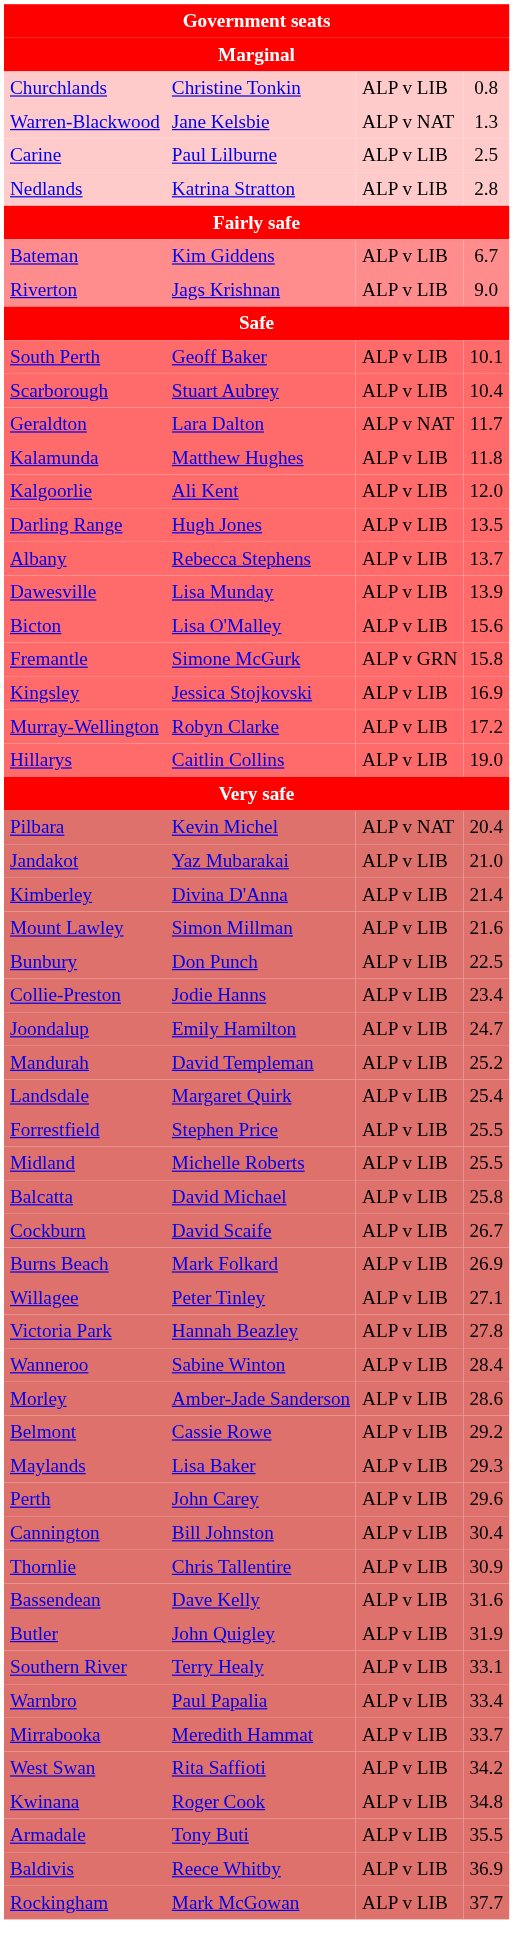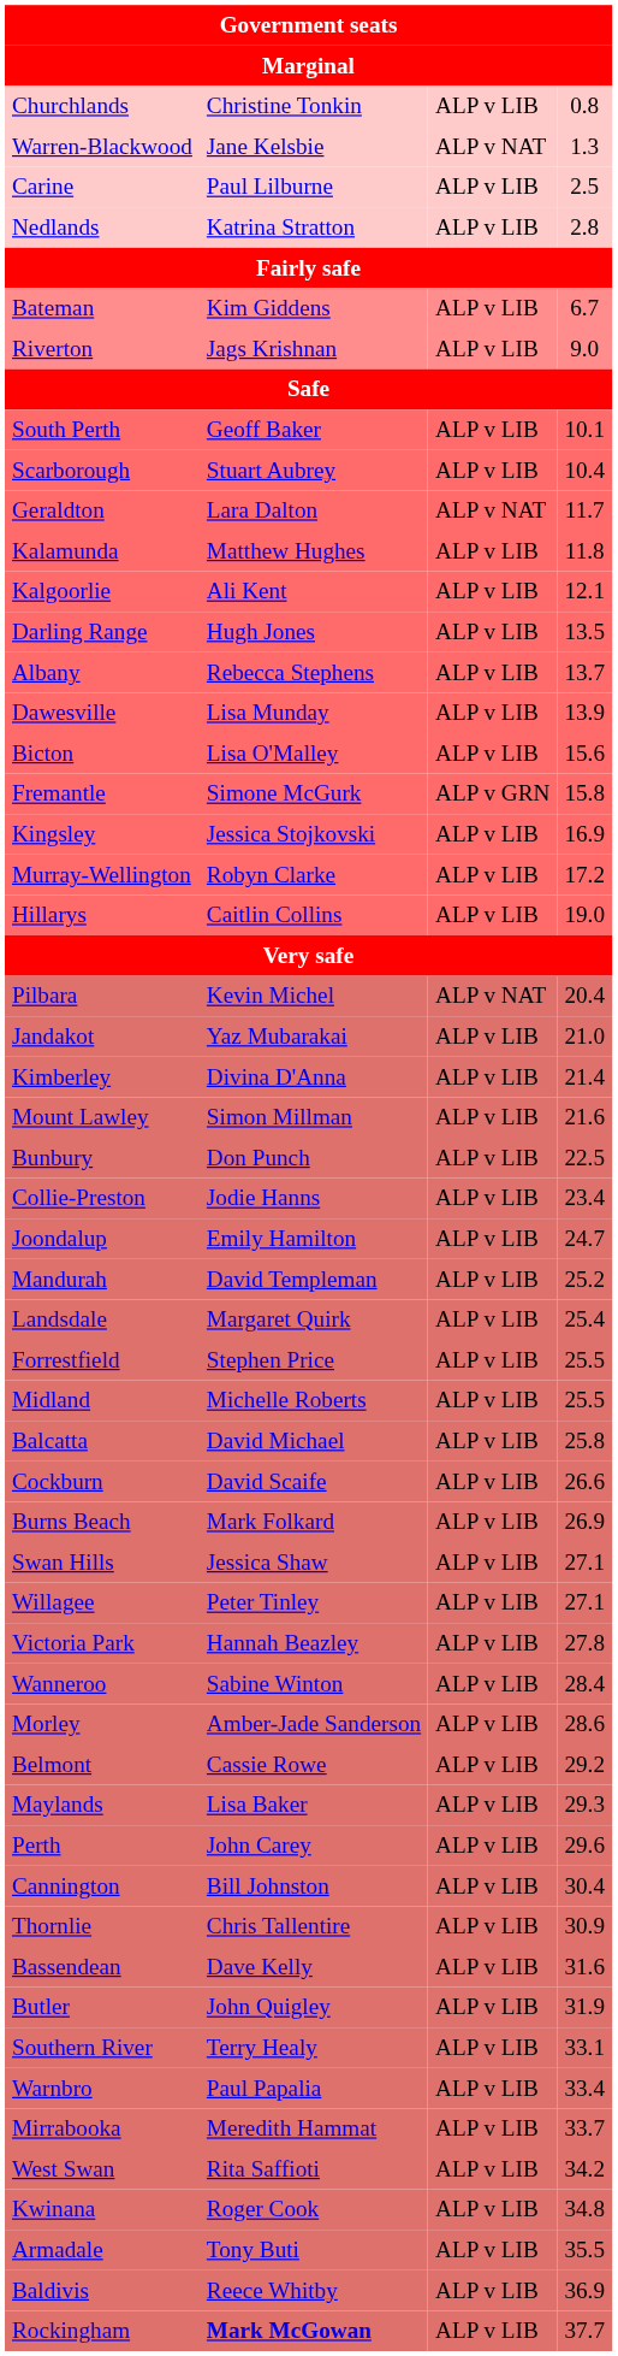 <table class="toccolours" cellpadding="5" cellspacing="0" style="float:left; margin-right:.5em; margin-top:.4em; font-size:90 ppt;">
 <tr>
 <td colspan="4"  style="text-align:center; background:red;color:white;"><strong>Government seats</strong></td>
 </tr>
 <tr>
 <td colspan="4"  style="text-align:center; background:red;color:white;"><strong>Marginal</strong></td>
 </tr>
 <tr>
 <td style="text-align:left; background:#ffcaca;"><a href='#'>Churchlands</a></td>
 <td style="text-align:left; background:#ffcaca;"><a href='#'>Christine Tonkin</a></td>
 <td style="text-align:left; background:#ffcaca;">ALP v LIB</td>
 <td style="text-align:center; background:#ffcaca;">0.8</td>
 </tr>
 <tr>
 <td style="text-align:left; background:#ffcaca;"><a href='#'>Warren-Blackwood</a></td>
 <td style="text-align:left; background:#ffcaca;"><a href='#'>Jane Kelsbie</a></td>
 <td style="text-align:left; background:#ffcaca;">ALP v NAT</td>
 <td style="text-align:center; background:#ffcaca;">1.3</td>
 </tr>
 <tr>
 <td style="text-align:left; background:#ffcaca;"><a href='#'>Carine</a></td>
 <td style="text-align:left; background:#ffcaca;"><a href='#'>Paul Lilburne</a></td>
 <td style="text-align:left; background:#ffcaca;">ALP v LIB</td>
 <td style="text-align:center; background:#ffcaca;">2.5</td>
 </tr>
 <tr>
 <td style="text-align:left; background:#ffcaca;"><a href='#'>Nedlands</a></td>
 <td style="text-align:left; background:#ffcaca;"><a href='#'>Katrina Stratton</a></td>
 <td style="text-align:left; background:#ffcaca;">ALP v LIB</td>
 <td style="text-align:center; background:#ffcaca;">2.8</td>
 </tr>
 <tr>
 <td colspan="4"  style="text-align:center; background:red;color:white;"><strong>Fairly safe</strong></td>
 </tr>
 <tr>
 <td style="text-align:left; background:#ff8d8d;"><a href='#'>Bateman</a></td>
 <td style="text-align:left; background:#ff8d8d;"><a href='#'>Kim Giddens</a></td>
 <td style="text-align:left; background:#ff8d8d;">ALP v LIB</td>
 <td style="text-align:center; background:#ff8d8d;">6.7</td>
 </tr>
 <tr>
 <td style="text-align:left; background:#ff8d8d;"><a href='#'>Riverton</a></td>
 <td style="text-align:left; background:#ff8d8d;"><a href='#'>Jags Krishnan</a></td>
 <td style="text-align:left; background:#ff8d8d;">ALP v LIB</td>
 <td style="text-align:center; background:#ff8d8d;">9.0</td>
 </tr>
 <tr>
 <td colspan="4"  style="text-align:center; background:red;color:white;"><strong>Safe</strong></td>
 </tr>
 <tr>
 <td style="text-align:left; background:#ff6b6b;"><a href='#'>South Perth</a></td>
 <td style="text-align:left; background:#ff6b6b;"><a href='#'>Geoff Baker</a></td>
 <td style="text-align:left; background:#ff6b6b;">ALP v LIB</td>
 <td style="text-align:center; background:#ff6b6b;">10.1</td>
 </tr>
 <tr>
 <td style="text-align:left; background:#ff6b6b;"><a href='#'>Scarborough</a></td>
 <td style="text-align:left; background:#ff6b6b;"><a href='#'>Stuart Aubrey</a></td>
 <td style="text-align:left; background:#ff6b6b;">ALP v LIB</td>
 <td style="text-align:center; background:#ff6b6b;">10.4</td>
 </tr>
 <tr>
 <td style="text-align:left; background:#ff6b6b;"><a href='#'>Geraldton</a></td>
 <td style="text-align:left; background:#ff6b6b;"><a href='#'>Lara Dalton</a></td>
 <td style="text-align:left; background:#ff6b6b;">ALP v NAT</td>
 <td style="text-align:center; background:#ff6b6b;">11.7</td>
 </tr>
 <tr>
 <td style="text-align:left; background:#ff6b6b;"><a href='#'>Kalamunda</a></td>
 <td style="text-align:left; background:#ff6b6b;"><a href='#'>Matthew Hughes</a></td>
 <td style="text-align:left; background:#ff6b6b;">ALP v LIB</td>
 <td style="text-align:center; background:#ff6b6b;">11.8</td>
 </tr>
 <tr>
 <td style="text-align:left; background:#ff6b6b;"><a href='#'>Kalgoorlie</a></td>
 <td style="text-align:left; background:#ff6b6b;"><a href='#'>Ali Kent</a></td>
 <td style="text-align:left; background:#ff6b6b;">ALP v LIB</td>
-<td style="text-align:center; background:#ff6b6b;">12.0</td>
+<td style="text-align:center; background:#ff6b6b;">12.1</td>
 </tr>
 <tr>
 <td style="text-align:left; background:#ff6b6b;"><a href='#'>Darling Range</a></td>
 <td style="text-align:left; background:#ff6b6b;"><a href='#'>Hugh Jones</a></td>
 <td style="text-align:left; background:#ff6b6b;">ALP v LIB</td>
 <td style="text-align:center; background:#ff6b6b;">13.5</td>
 </tr>
 <tr>
 <td style="text-align:left; background:#ff6b6b;"><a href='#'>Albany</a></td>
 <td style="text-align:left; background:#ff6b6b;"><a href='#'>Rebecca Stephens</a></td>
 <td style="text-align:left; background:#ff6b6b;">ALP v LIB</td>
 <td style="text-align:center; background:#ff6b6b;">13.7</td>
 </tr>
 <tr>
 <td style="text-align:left; background:#ff6b6b;"><a href='#'>Dawesville</a></td>
 <td style="text-align:left; background:#ff6b6b;"><a href='#'>Lisa Munday</a></td>
 <td style="text-align:left; background:#ff6b6b;">ALP v LIB</td>
 <td style="text-align:center; background:#ff6b6b;">13.9</td>
 </tr>
 <tr>
 <td style="text-align:left; background:#ff6b6b;"><a href='#'>Bicton</a></td>
 <td style="text-align:left; background:#ff6b6b;"><a href='#'>Lisa O'Malley</a></td>
 <td style="text-align:left; background:#ff6b6b;">ALP v LIB</td>
 <td style="text-align:center; background:#ff6b6b;">15.6</td>
 </tr>
 <tr>
 <td style="text-align:left; background:#ff6b6b;"><a href='#'>Fremantle</a></td>
 <td style="text-align:left; background:#ff6b6b;"><a href='#'>Simone McGurk</a></td>
 <td style="text-align:left; background:#ff6b6b;">ALP v GRN</td>
 <td style="text-align:center; background:#ff6b6b;">15.8</td>
 </tr>
 <tr>
 <td style="text-align:left; background:#ff6b6b;"><a href='#'>Kingsley</a></td>
 <td style="text-align:left; background:#ff6b6b;"><a href='#'>Jessica Stojkovski</a></td>
 <td style="text-align:left; background:#ff6b6b;">ALP v LIB</td>
 <td style="text-align:center; background:#ff6b6b;">16.9</td>
 </tr>
 <tr>
 <td style="text-align:left; background:#ff6b6b;"><a href='#'>Murray-Wellington</a></td>
 <td style="text-align:left; background:#ff6b6b;"><a href='#'>Robyn Clarke</a></td>
 <td style="text-align:left; background:#ff6b6b;">ALP v LIB</td>
 <td style="text-align:center; background:#ff6b6b;">17.2</td>
 </tr>
 <tr>
 <td style="text-align:left; background:#ff6b6b;"><a href='#'>Hillarys</a></td>
 <td style="text-align:left; background:#ff6b6b;"><a href='#'>Caitlin Collins</a></td>
 <td style="text-align:left; background:#ff6b6b;">ALP v LIB</td>
 <td style="text-align:center; background:#ff6b6b;">19.0</td>
 </tr>
 <tr>
 <td colspan="4"  style="text-align:center; background:red;color:white;"><strong>Very safe</strong></td>
 </tr>
 <tr>
 <td style="text-align:left; background:#df716d;"><a href='#'>Pilbara</a></td>
 <td style="text-align:left; background:#df716d;"><a href='#'>Kevin Michel</a></td>
 <td style="text-align:left; background:#df716d;">ALP v NAT</td>
 <td style="text-align:center; background:#df716d;">20.4</td>
 </tr>
 <tr>
 <td style="text-align:left; background:#df716d;"><a href='#'>Jandakot</a></td>
 <td style="text-align:left; background:#df716d;"><a href='#'>Yaz Mubarakai</a></td>
 <td style="text-align:left; background:#df716d;">ALP v LIB</td>
 <td style="text-align:center; background:#df716d;">21.0</td>
 </tr>
 <tr>
 <td style="text-align:left; background:#df716d;"><a href='#'>Kimberley</a></td>
 <td style="text-align:left; background:#df716d;"><a href='#'>Divina D'Anna</a></td>
 <td style="text-align:left; background:#df716d;">ALP v LIB</td>
 <td style="text-align:center; background:#df716d;">21.4</td>
 </tr>
 <tr>
 <td style="text-align:left; background:#df716d;"><a href='#'>Mount Lawley</a></td>
 <td style="text-align:left; background:#df716d;"><a href='#'>Simon Millman</a></td>
 <td style="text-align:left; background:#df716d;">ALP v LIB</td>
 <td style="text-align:center; background:#df716d;">21.6</td>
 </tr>
 <tr>
 <td style="text-align:left; background:#df716d;"><a href='#'>Bunbury</a></td>
 <td style="text-align:left; background:#df716d;"><a href='#'>Don Punch</a></td>
 <td style="text-align:left; background:#df716d;">ALP v LIB</td>
 <td style="text-align:center; background:#df716d;">22.5</td>
 </tr>
 <tr>
 <td style="text-align:left; background:#df716d;"><a href='#'>Collie-Preston</a></td>
 <td style="text-align:left; background:#df716d;"><a href='#'>Jodie Hanns</a></td>
 <td style="text-align:left; background:#df716d;">ALP v LIB</td>
 <td style="text-align:center; background:#df716d;">23.4</td>
 </tr>
 <tr>
 <td style="text-align:left; background:#df716d;"><a href='#'>Joondalup</a></td>
 <td style="text-align:left; background:#df716d;"><a href='#'>Emily Hamilton</a></td>
 <td style="text-align:left; background:#df716d;">ALP v LIB</td>
 <td style="text-align:center; background:#df716d;">24.7</td>
 </tr>
 <tr>
 <td style="text-align:left; background:#df716d;"><a href='#'>Mandurah</a></td>
 <td style="text-align:left; background:#df716d;"><a href='#'>David Templeman</a></td>
 <td style="text-align:left; background:#df716d;">ALP v LIB</td>
 <td style="text-align:center; background:#df716d;">25.2</td>
 </tr>
 <tr>
 <td style="text-align:left; background:#df716d;"><a href='#'>Landsdale</a></td>
 <td style="text-align:left; background:#df716d;"><a href='#'>Margaret Quirk</a></td>
 <td style="text-align:left; background:#df716d;">ALP v LIB</td>
 <td style="text-align:center; background:#df716d;">25.4</td>
 </tr>
 <tr>
 <td style="text-align:left; background:#df716d;"><a href='#'>Forrestfield</a></td>
 <td style="text-align:left; background:#df716d;"><a href='#'>Stephen Price</a></td>
 <td style="text-align:left; background:#df716d;">ALP v LIB</td>
 <td style="text-align:center; background:#df716d;">25.5</td>
 </tr>
 <tr>
 <td style="text-align:left; background:#df716d;"><a href='#'>Midland</a></td>
 <td style="text-align:left; background:#df716d;"><a href='#'>Michelle Roberts</a></td>
 <td style="text-align:left; background:#df716d;">ALP v LIB</td>
 <td style="text-align:center; background:#df716d;">25.5</td>
 </tr>
 <tr>
 <td style="text-align:left; background:#df716d;"><a href='#'>Balcatta</a></td>
 <td style="text-align:left; background:#df716d;"><a href='#'>David Michael</a></td>
 <td style="text-align:left; background:#df716d;">ALP v LIB</td>
 <td style="text-align:center; background:#df716d;">25.8</td>
 </tr>
 <tr>
 <td style="text-align:left; background:#df716d;"><a href='#'>Cockburn</a></td>
 <td style="text-align:left; background:#df716d;"><a href='#'>David Scaife</a></td>
 <td style="text-align:left; background:#df716d;">ALP v LIB</td>
-<td style="text-align:center; background:#df716d;">26.7</td>
+<td style="text-align:center; background:#df716d;">26.6</td>
 </tr>
 <tr>
 <td style="text-align:left; background:#df716d;"><a href='#'>Burns Beach</a></td>
 <td style="text-align:left; background:#df716d;"><a href='#'>Mark Folkard</a></td>
 <td style="text-align:left; background:#df716d;">ALP v LIB</td>
 <td style="text-align:center; background:#df716d;">26.9</td>
+</tr>
+<tr>
+<td style="text-align:left; background:#df716d;"><a href='#'>Swan Hills</a></td>
+<td style="text-align:left; background:#df716d;"><a href='#'>Jessica Shaw</a></td>
+<td style="text-align:left; background:#df716d;">ALP v LIB</td>
+<td style="text-align:center; background:#df716d;">27.1</td>
 </tr>
 <tr>
 <td style="text-align:left; background:#df716d;"><a href='#'>Willagee</a></td>
 <td style="text-align:left; background:#df716d;"><a href='#'>Peter Tinley</a></td>
 <td style="text-align:left; background:#df716d;">ALP v LIB</td>
 <td style="text-align:center; background:#df716d;">27.1</td>
 </tr>
 <tr>
 <td style="text-align:left; background:#df716d;"><a href='#'>Victoria Park</a></td>
 <td style="text-align:left; background:#df716d;"><a href='#'>Hannah Beazley</a></td>
 <td style="text-align:left; background:#df716d;">ALP v LIB</td>
 <td style="text-align:center; background:#df716d;">27.8</td>
 </tr>
 <tr>
 <td style="text-align:left; background:#df716d;"><a href='#'>Wanneroo</a></td>
 <td style="text-align:left; background:#df716d;"><a href='#'>Sabine Winton</a></td>
 <td style="text-align:left; background:#df716d;">ALP v LIB</td>
 <td style="text-align:center; background:#df716d;">28.4</td>
 </tr>
 <tr>
 <td style="text-align:left; background:#df716d;"><a href='#'>Morley</a></td>
 <td style="text-align:left; background:#df716d;"><a href='#'>Amber-Jade Sanderson</a></td>
 <td style="text-align:left; background:#df716d;">ALP v LIB</td>
 <td style="text-align:center; background:#df716d;">28.6</td>
 </tr>
 <tr>
 <td style="text-align:left; background:#df716d;"><a href='#'>Belmont</a></td>
 <td style="text-align:left; background:#df716d;"><a href='#'>Cassie Rowe</a></td>
 <td style="text-align:left; background:#df716d;">ALP v LIB</td>
 <td style="text-align:center; background:#df716d;">29.2</td>
 </tr>
 <tr>
 <td style="text-align:left; background:#df716d;"><a href='#'>Maylands</a></td>
 <td style="text-align:left; background:#df716d;"><a href='#'>Lisa Baker</a></td>
 <td style="text-align:left; background:#df716d;">ALP v LIB</td>
 <td style="text-align:center; background:#df716d;">29.3</td>
 </tr>
 <tr>
 <td style="text-align:left; background:#df716d;"><a href='#'>Perth</a></td>
 <td style="text-align:left; background:#df716d;"><a href='#'>John Carey</a></td>
 <td style="text-align:left; background:#df716d;">ALP v LIB</td>
 <td style="text-align:center; background:#df716d;">29.6</td>
 </tr>
 <tr>
 <td style="text-align:left; background:#df716d;"><a href='#'>Cannington</a></td>
 <td style="text-align:left; background:#df716d;"><a href='#'>Bill Johnston</a></td>
 <td style="text-align:left; background:#df716d;">ALP v LIB</td>
 <td style="text-align:center; background:#df716d;">30.4</td>
 </tr>
 <tr>
 <td style="text-align:left; background:#df716d;"><a href='#'>Thornlie</a></td>
 <td style="text-align:left; background:#df716d;"><a href='#'>Chris Tallentire</a></td>
 <td style="text-align:left; background:#df716d;">ALP v LIB</td>
 <td style="text-align:center; background:#df716d;">30.9</td>
 </tr>
 <tr>
 <td style="text-align:left; background:#df716d;"><a href='#'>Bassendean</a></td>
 <td style="text-align:left; background:#df716d;"><a href='#'>Dave Kelly</a></td>
 <td style="text-align:left; background:#df716d;">ALP v LIB</td>
 <td style="text-align:center; background:#df716d;">31.6</td>
 </tr>
 <tr>
 <td style="text-align:left; background:#df716d;"><a href='#'>Butler</a></td>
 <td style="text-align:left; background:#df716d;"><a href='#'>John Quigley</a></td>
 <td style="text-align:left; background:#df716d;">ALP v LIB</td>
 <td style="text-align:center; background:#df716d;">31.9</td>
 </tr>
 <tr>
 <td style="text-align:left; background:#df716d;"><a href='#'>Southern River</a></td>
 <td style="text-align:left; background:#df716d;"><a href='#'>Terry Healy</a></td>
 <td style="text-align:left; background:#df716d;">ALP v LIB</td>
 <td style="text-align:center; background:#df716d;">33.1</td>
 </tr>
 <tr>
 <td style="text-align:left; background:#df716d;"><a href='#'>Warnbro</a></td>
 <td style="text-align:left; background:#df716d;"><a href='#'>Paul Papalia</a></td>
 <td style="text-align:left; background:#df716d;">ALP v LIB</td>
 <td style="text-align:center; background:#df716d;">33.4</td>
 </tr>
 <tr>
 <td style="text-align:left; background:#df716d;"><a href='#'>Mirrabooka</a></td>
 <td style="text-align:left; background:#df716d;"><a href='#'>Meredith Hammat</a></td>
 <td style="text-align:left; background:#df716d;">ALP v LIB</td>
 <td style="text-align:center; background:#df716d;">33.7</td>
 </tr>
 <tr>
 <td style="text-align:left; background:#df716d;"><a href='#'>West Swan</a></td>
 <td style="text-align:left; background:#df716d;"><a href='#'>Rita Saffioti</a></td>
 <td style="text-align:left; background:#df716d;">ALP v LIB</td>
 <td style="text-align:center; background:#df716d;">34.2</td>
 </tr>
 <tr>
 <td style="text-align:left; background:#df716d;"><a href='#'>Kwinana</a></td>
 <td style="text-align:left; background:#df716d;"><a href='#'>Roger Cook</a></td>
 <td style="text-align:left; background:#df716d;">ALP v LIB</td>
 <td style="text-align:center; background:#df716d;">34.8</td>
 </tr>
 <tr>
 <td style="text-align:left; background:#df716d;"><a href='#'>Armadale</a></td>
 <td style="text-align:left; background:#df716d;"><a href='#'>Tony Buti</a></td>
 <td style="text-align:left; background:#df716d;">ALP v LIB</td>
 <td style="text-align:center; background:#df716d;">35.5</td>
 </tr>
 <tr>
 <td style="text-align:left; background:#df716d;"><a href='#'>Baldivis</a></td>
 <td style="text-align:left; background:#df716d;"><a href='#'>Reece Whitby</a></td>
 <td style="text-align:left; background:#df716d;">ALP v LIB</td>
 <td style="text-align:center; background:#df716d;">36.9</td>
 </tr>
 <tr>
 <td style="text-align:left; background:#df716d;"><a href='#'>Rockingham</a></td>
-<td style="text-align:left; background:#df716d;"><a href='#'>Mark McGowan</a></td>
+<td style="text-align:left; background:#df716d;"><strong><a href='#'>Mark McGowan</a></strong></td>
 <td style="text-align:left; background:#df716d;">ALP v LIB</td>
 <td style="text-align:center; background:#df716d;">37.7</td>
 </tr>
 </table>
